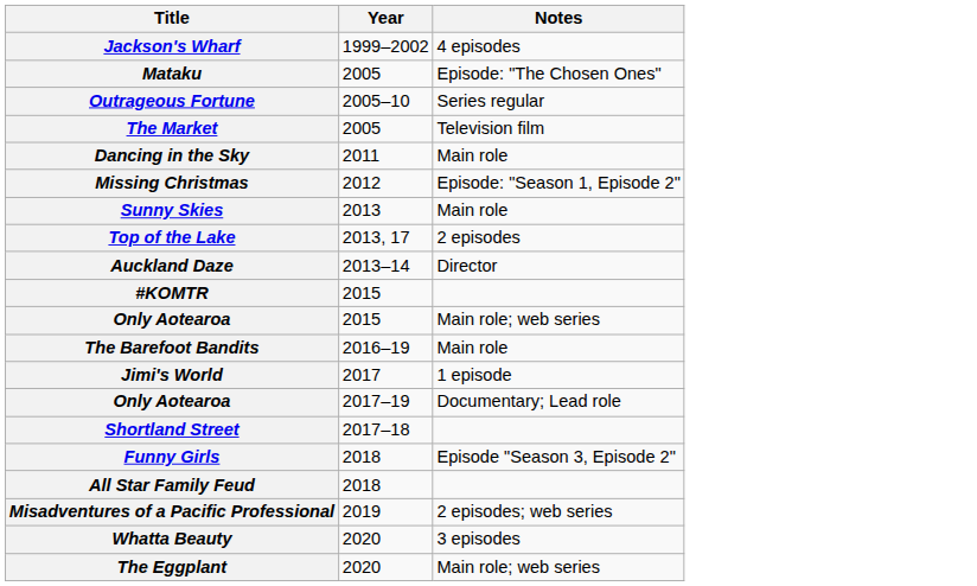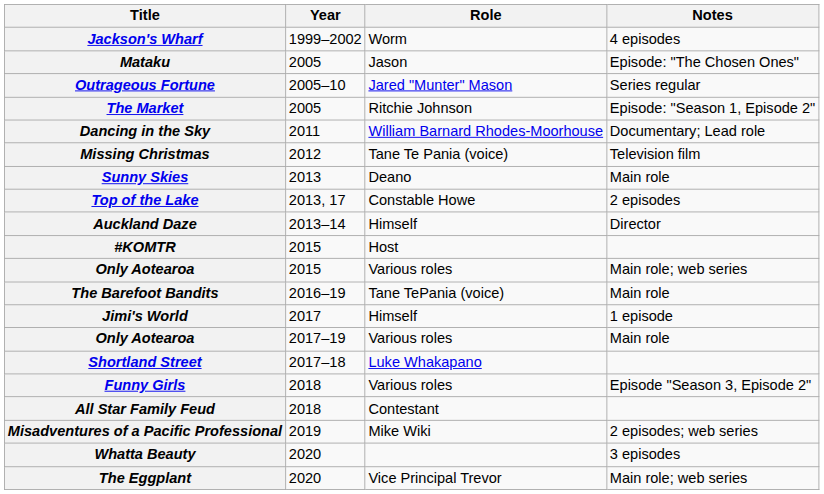 <table class="wikitable plainrowheaders sortable">
 <tr>
 <th scope="col">Title</th>
 <th scope="col">Year</th>
+<th scope="col">Role</th>
 <th scope="col" class="unsortable">Notes</th>
 </tr>
 <tr>
 <th scope="row"><em><a href='#'>Jackson's Wharf</a></em></th>
 <td>1999–2002</td>
+<td>Worm</td>
 <td>4 episodes</td>
 </tr>
 <tr>
 <th scope="row"><em>Mataku</em></th>
 <td>2005</td>
+<td>Jason</td>
 <td>Episode: "The Chosen Ones"</td>
 </tr>
 <tr>
 <th scope="row"><em><a href='#'>Outrageous Fortune</a></em></th>
 <td>2005–10</td>
+<td><a href='#'>Jared "Munter" Mason</a></td>
 <td>Series regular</td>
 </tr>
 <tr>
 <th scope="row"><em><a href='#'>The Market</a></em></th>
 <td>2005</td>
-<td>Television film</td>
+<td>Ritchie Johnson</td>
+<td>Episode: "Season 1, Episode 2"</td>
 </tr>
 <tr>
 <th scope="row"><em>Dancing in the Sky</em></th>
 <td>2011</td>
-<td>Main role</td>
+<td><a href='#'>William Barnard Rhodes-Moorhouse</a></td>
+<td>Documentary; Lead role</td>
 </tr>
 <tr>
 <th scope="row"><em>Missing Christmas</em></th>
 <td>2012</td>
-<td>Episode: "Season 1, Episode 2"</td>
+<td>Tane Te Pania (voice)</td>
+<td>Television film</td>
 </tr>
 <tr>
 <th scope="row"><em><a href='#'>Sunny Skies</a></em></th>
 <td>2013</td>
+<td>Deano</td>
 <td>Main role</td>
 </tr>
 <tr>
 <th scope="row"><em><a href='#'>Top of the Lake</a></em></th>
 <td>2013, 17</td>
+<td>Constable Howe</td>
 <td>2 episodes</td>
 </tr>
 <tr>
 <th scope="row"><em>Auckland Daze</em></th>
 <td>2013–14</td>
+<td>Himself</td>
 <td>Director</td>
 </tr>
 <tr>
 <th scope="row"><em>#KOMTR</em></th>
 <td>2015</td>
+<td>Host</td>
 <td></td>
 </tr>
 <tr>
 <th scope="row"><em>Only Aotearoa</em></th>
 <td>2015</td>
+<td>Various roles</td>
 <td>Main role; web series</td>
 </tr>
 <tr>
 <th scope="row"><em>The Barefoot Bandits</em></th>
 <td>2016–19</td>
+<td>Tane TePania (voice)</td>
 <td>Main role</td>
 </tr>
 <tr>
 <th scope="row"><em>Jimi's World</em></th>
 <td>2017</td>
+<td>Himself</td>
 <td>1 episode</td>
 </tr>
 <tr>
 <th scope="row"><em>Only Aotearoa</em></th>
 <td>2017–19</td>
-<td>Documentary; Lead role</td>
+<td>Various roles</td>
+<td>Main role</td>
 </tr>
 <tr>
 <th scope="row"><em><a href='#'>Shortland Street</a></em></th>
 <td>2017–18</td>
+<td><a href='#'>Luke Whakapano</a></td>
 <td></td>
 </tr>
 <tr>
 <th scope="row"><em><a href='#'>Funny Girls</a></em></th>
 <td>2018</td>
+<td>Various roles</td>
 <td>Episode "Season 3, Episode 2"</td>
 </tr>
 <tr>
 <th scope="row"><em>All Star Family Feud</em></th>
 <td>2018</td>
+<td>Contestant</td>
 <td></td>
 </tr>
 <tr>
 <th scope="row"><em>Misadventures of a Pacific Professional</em></th>
 <td>2019</td>
+<td>Mike Wiki</td>
 <td>2 episodes; web series</td>
 </tr>
 <tr>
 <th scope="row"><em>Whatta Beauty</em></th>
 <td>2020</td>
+<td></td>
 <td>3 episodes</td>
 </tr>
 <tr>
 <th scope="row"><em>The Eggplant</em></th>
 <td>2020</td>
+<td>Vice Principal Trevor</td>
 <td>Main role; web series</td>
 </tr>
 </table>
